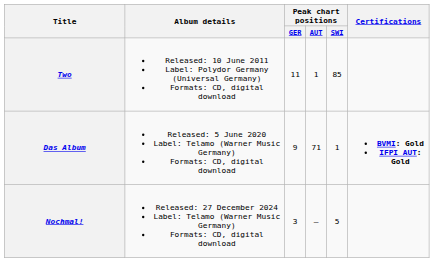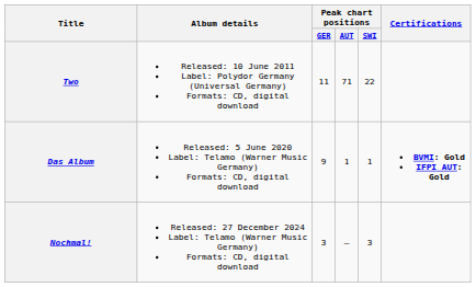 <table class="wikitable plainrowheaders" style="text-align:center;">
 <tr>
 <th scope="col" rowspan="2" style="width:15em;">Title</th>
 <th scope="col" rowspan="2" style="width:20em;">Album details</th>
 <th scope="col" colspan="3">Peak chart positions</th>
 <th scope="col" rowspan="2" style="width:10em;"><a href='#'>Certifications</a></th>
 </tr>
 <tr>
 <th scope="col" style="width:2.5em;font-size:90%;"><a href='#'>GER</a><br></th>
 <th scope="col" style="width:2.5em;font-size:90%;"><a href='#'>AUT</a><br></th>
 <th scope="col" style="width:2.5em;font-size:90%;"><a href='#'>SWI</a><br></th>
 </tr>
 <tr>
 <th scope="row"><em><a href='#'>Two</a></em><br></th>
 <td><br><ul><li>Released: 10 June 2011</li><li>Label: Polydor Germany (Universal Germany)</li><li>Formats: CD, digital download</li></ul></td>
 <td>11</td>
-<td>1</td>
-<td>85</td>
+<td>71</td>
+<td>22</td>
 <td></td>
 </tr>
 <tr>
 <th scope="row"><em><a href='#'>Das Album</a></em><br></th>
 <td><br><ul><li>Released: 5 June 2020</li><li>Label: Telamo (Warner Music Germany)</li><li>Formats: CD, digital download</li></ul></td>
 <td>9</td>
-<td>71</td>
+<td>1</td>
 <td>1</td>
 <td><strong><br><ul><li><a href='#'>BVMI</a>: Gold</li><li><a href='#'>IFPI AUT</a>: Gold</li></ul></strong></td>
 </tr>
 <tr>
 <th scope="row"><em><a href='#'>Nochmal!</a></em><br></th>
 <td><br><ul><li>Released: 27 December 2024</li><li>Label: Telamo (Warner Music Germany)</li><li>Formats: CD, digital download</li></ul></td>
 <td>3</td>
 <td>—</td>
-<td>5</td>
+<td>3</td>
 <td></td>
 </tr>
 </table>
